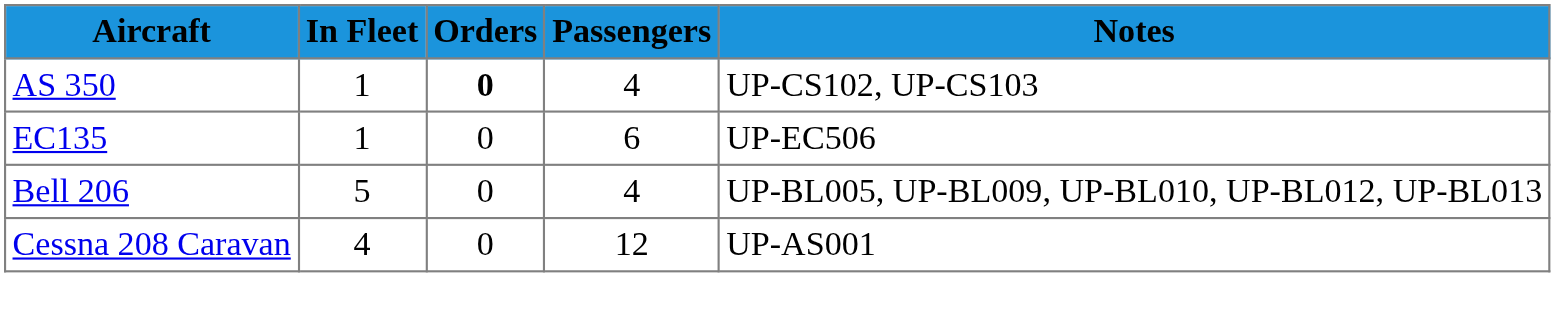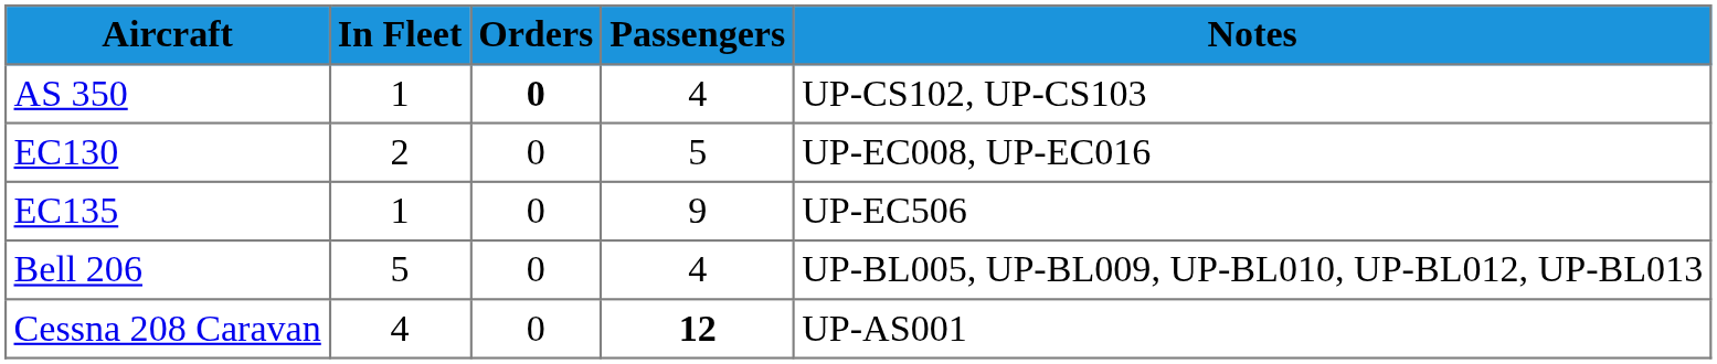 <table class="toccolours" border="1" cellpadding="3" style="border-collapse:collapse">
 <tr style="background:#1B94DC;">
 <th>Aircraft</th>
 <th>In Fleet</th>
 <th>Orders</th>
 <th>Passengers</th>
 <th>Notes</th>
 </tr>
 <tr>
 <td><a href='#'>AS 350</a></td>
 <td align="center">1</td>
 <td align="center"><strong>0</strong></td>
 <td align="center">4</td>
 <td>UP-CS102, UP-CS103</td>
 </tr>
 <tr>
+<td><a href='#'>EC130</a></td>
+<td align="center">2</td>
+<td align="center">0</td>
+<td align="center">5</td>
+<td>UP-EC008, UP-EC016</td>
+</tr>
+<tr>
 <td><a href='#'>EC135</a></td>
 <td align="center">1</td>
 <td align="center">0</td>
-<td align="center">6</td>
+<td align="center">9</td>
 <td>UP-EC506</td>
 </tr>
 <tr>
 <td><a href='#'>Bell 206</a></td>
 <td align="center">5</td>
 <td align="center">0</td>
 <td align="center">4</td>
 <td>UP-BL005, UP-BL009, UP-BL010, UP-BL012, UP-BL013</td>
 </tr>
 <tr>
 <td><a href='#'>Cessna 208 Caravan</a></td>
 <td align="center">4</td>
 <td align="center">0</td>
-<td align="center">12</td>
+<td align="center"><strong>12</strong></td>
 <td>UP-AS001</td>
 </tr>
 </table>
